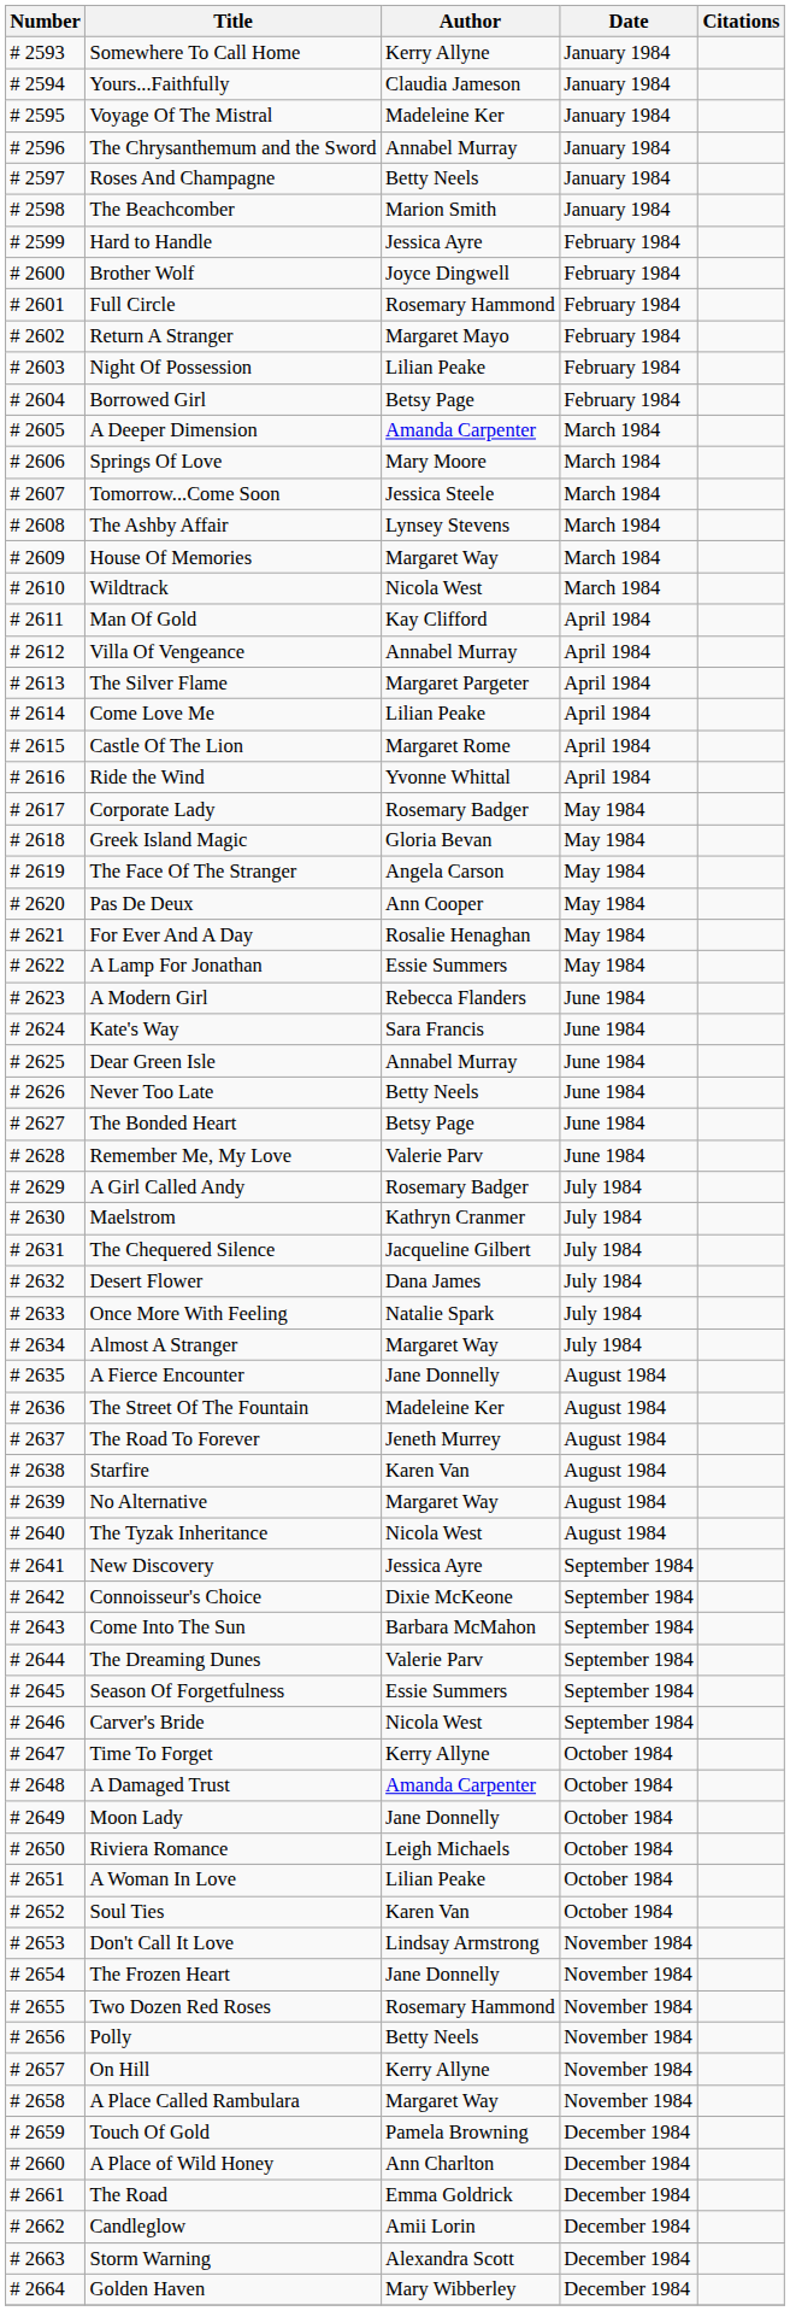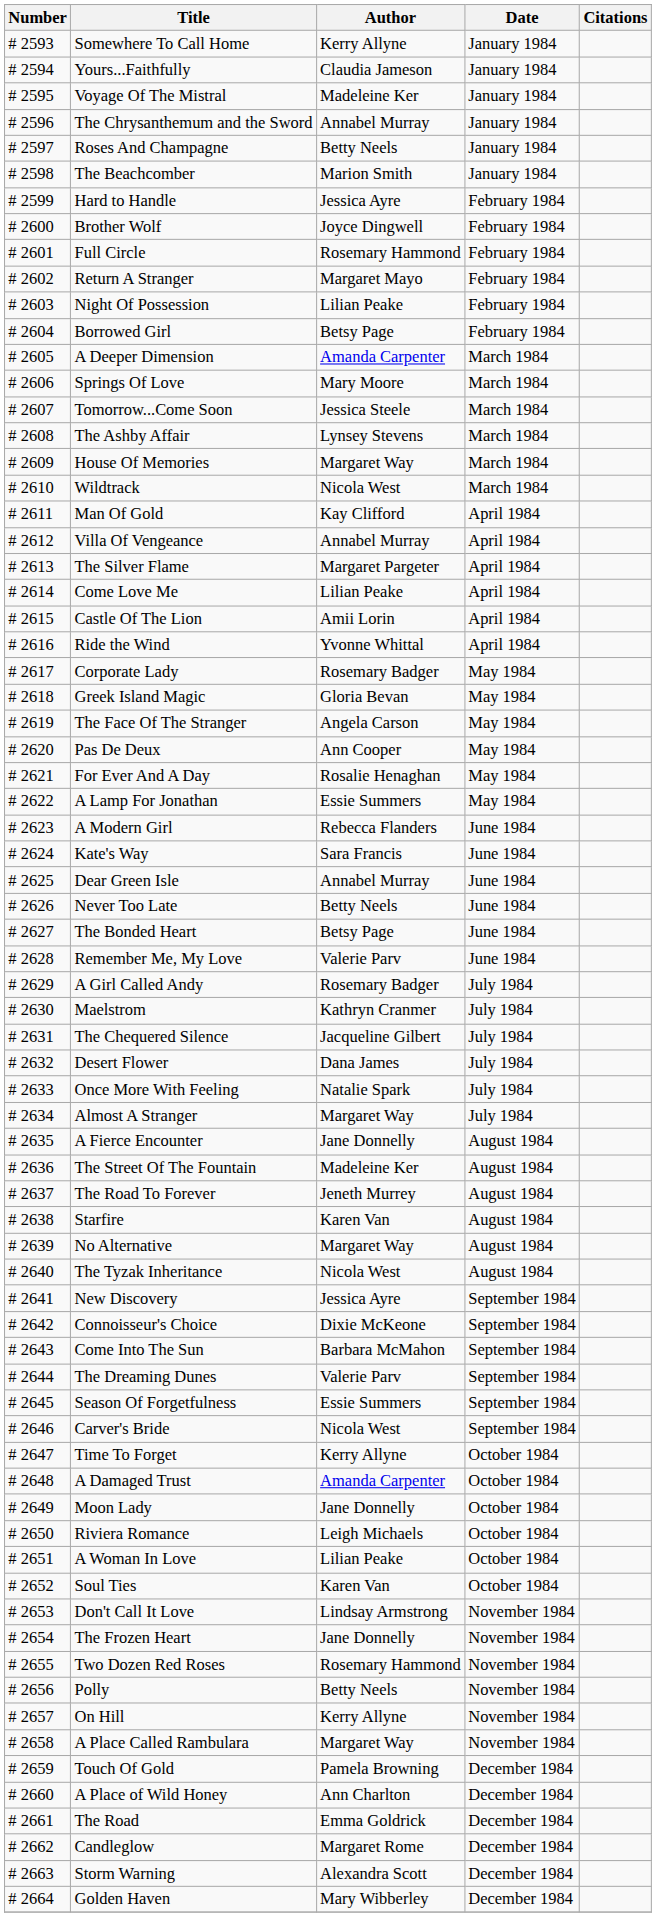 <table class="wikitable">
 <tr>
 <th>Number</th>
 <th>Title</th>
 <th>Author</th>
 <th>Date</th>
 <th>Citations</th>
 </tr>
 <tr>
 <td># 2593</td>
 <td>Somewhere To Call Home</td>
 <td>Kerry Allyne</td>
 <td>January 1984</td>
 <td></td>
 </tr>
 <tr>
 <td># 2594</td>
 <td>Yours...Faithfully</td>
 <td>Claudia Jameson</td>
 <td>January 1984</td>
 <td></td>
 </tr>
 <tr>
 <td># 2595</td>
 <td>Voyage Of The Mistral</td>
 <td>Madeleine Ker</td>
 <td>January 1984</td>
 <td></td>
 </tr>
 <tr>
 <td># 2596</td>
 <td>The Chrysanthemum and the Sword</td>
 <td>Annabel Murray</td>
 <td>January 1984</td>
 <td></td>
 </tr>
 <tr>
 <td># 2597</td>
 <td>Roses And Champagne</td>
 <td>Betty Neels</td>
 <td>January 1984</td>
 <td></td>
 </tr>
 <tr>
 <td># 2598</td>
 <td>The Beachcomber</td>
 <td>Marion Smith</td>
 <td>January 1984</td>
 <td></td>
 </tr>
 <tr>
 <td># 2599</td>
 <td>Hard to Handle</td>
 <td>Jessica Ayre</td>
 <td>February 1984</td>
 <td></td>
 </tr>
 <tr>
 <td># 2600</td>
 <td>Brother Wolf</td>
 <td>Joyce Dingwell</td>
 <td>February 1984</td>
 <td></td>
 </tr>
 <tr>
 <td># 2601</td>
 <td>Full Circle</td>
 <td>Rosemary Hammond</td>
 <td>February 1984</td>
 <td></td>
 </tr>
 <tr>
 <td># 2602</td>
 <td>Return A Stranger</td>
 <td>Margaret Mayo</td>
 <td>February 1984</td>
 <td></td>
 </tr>
 <tr>
 <td># 2603</td>
 <td>Night Of Possession</td>
 <td>Lilian Peake</td>
 <td>February 1984</td>
 <td></td>
 </tr>
 <tr>
 <td># 2604</td>
 <td>Borrowed Girl</td>
 <td>Betsy Page</td>
 <td>February 1984</td>
 <td></td>
 </tr>
 <tr>
 <td># 2605</td>
 <td>A Deeper Dimension</td>
 <td><a href='#'>Amanda Carpenter</a></td>
 <td>March 1984</td>
 <td></td>
 </tr>
 <tr>
 <td># 2606</td>
 <td>Springs Of Love</td>
 <td>Mary Moore</td>
 <td>March 1984</td>
 <td></td>
 </tr>
 <tr>
 <td># 2607</td>
 <td>Tomorrow...Come Soon</td>
 <td>Jessica Steele</td>
 <td>March 1984</td>
 <td></td>
 </tr>
 <tr>
 <td># 2608</td>
 <td>The Ashby Affair</td>
 <td>Lynsey Stevens</td>
 <td>March 1984</td>
 <td></td>
 </tr>
 <tr>
 <td># 2609</td>
 <td>House Of Memories</td>
 <td>Margaret Way</td>
 <td>March 1984</td>
 <td></td>
 </tr>
 <tr>
 <td># 2610</td>
 <td>Wildtrack</td>
 <td>Nicola West</td>
 <td>March 1984</td>
 <td></td>
 </tr>
 <tr>
 <td># 2611</td>
 <td>Man Of Gold</td>
 <td>Kay Clifford</td>
 <td>April 1984</td>
 <td></td>
 </tr>
 <tr>
 <td># 2612</td>
 <td>Villa Of Vengeance</td>
 <td>Annabel Murray</td>
 <td>April 1984</td>
 <td></td>
 </tr>
 <tr>
 <td># 2613</td>
 <td>The Silver Flame</td>
 <td>Margaret Pargeter</td>
 <td>April 1984</td>
 <td></td>
 </tr>
 <tr>
 <td># 2614</td>
 <td>Come Love Me</td>
 <td>Lilian Peake</td>
 <td>April 1984</td>
 <td></td>
 </tr>
 <tr>
 <td># 2615</td>
 <td>Castle Of The Lion</td>
-<td>Margaret Rome</td>
+<td>Amii Lorin</td>
 <td>April 1984</td>
 <td></td>
 </tr>
 <tr>
 <td># 2616</td>
 <td>Ride the Wind</td>
 <td>Yvonne Whittal</td>
 <td>April 1984</td>
 <td></td>
 </tr>
 <tr>
 <td># 2617</td>
 <td>Corporate Lady</td>
 <td>Rosemary Badger</td>
 <td>May 1984</td>
 <td></td>
 </tr>
 <tr>
 <td># 2618</td>
 <td>Greek Island Magic</td>
 <td>Gloria Bevan</td>
 <td>May 1984</td>
 <td></td>
 </tr>
 <tr>
 <td># 2619</td>
 <td>The Face Of The Stranger</td>
 <td>Angela Carson</td>
 <td>May 1984</td>
 <td></td>
 </tr>
 <tr>
 <td># 2620</td>
 <td>Pas De Deux</td>
 <td>Ann Cooper</td>
 <td>May 1984</td>
 <td></td>
 </tr>
 <tr>
 <td># 2621</td>
 <td>For Ever And A Day</td>
 <td>Rosalie Henaghan</td>
 <td>May 1984</td>
 <td></td>
 </tr>
 <tr>
 <td># 2622</td>
 <td>A Lamp For Jonathan</td>
 <td>Essie Summers</td>
 <td>May 1984</td>
 <td></td>
 </tr>
 <tr>
 <td># 2623</td>
 <td>A Modern Girl</td>
 <td>Rebecca Flanders</td>
 <td>June 1984</td>
 <td></td>
 </tr>
 <tr>
 <td># 2624</td>
 <td>Kate's Way</td>
 <td>Sara Francis</td>
 <td>June 1984</td>
 <td></td>
 </tr>
 <tr>
 <td># 2625</td>
 <td>Dear Green Isle</td>
 <td>Annabel Murray</td>
 <td>June 1984</td>
 <td></td>
 </tr>
 <tr>
 <td># 2626</td>
 <td>Never Too Late</td>
 <td>Betty Neels</td>
 <td>June 1984</td>
 <td></td>
 </tr>
 <tr>
 <td># 2627</td>
 <td>The Bonded Heart</td>
 <td>Betsy Page</td>
 <td>June 1984</td>
 <td></td>
 </tr>
 <tr>
 <td># 2628</td>
 <td>Remember Me, My Love</td>
 <td>Valerie Parv</td>
 <td>June 1984</td>
 <td></td>
 </tr>
 <tr>
 <td># 2629</td>
 <td>A Girl Called Andy</td>
 <td>Rosemary Badger</td>
 <td>July 1984</td>
 <td></td>
 </tr>
 <tr>
 <td># 2630</td>
 <td>Maelstrom</td>
 <td>Kathryn Cranmer</td>
 <td>July 1984</td>
 <td></td>
 </tr>
 <tr>
 <td># 2631</td>
 <td>The Chequered Silence</td>
 <td>Jacqueline Gilbert</td>
 <td>July 1984</td>
 <td></td>
 </tr>
 <tr>
 <td># 2632</td>
 <td>Desert Flower</td>
 <td>Dana James</td>
 <td>July 1984</td>
 <td></td>
 </tr>
 <tr>
 <td># 2633</td>
 <td>Once More With Feeling</td>
 <td>Natalie Spark</td>
 <td>July 1984</td>
 <td></td>
 </tr>
 <tr>
 <td># 2634</td>
 <td>Almost A Stranger</td>
 <td>Margaret Way</td>
 <td>July 1984</td>
 <td></td>
 </tr>
 <tr>
 <td># 2635</td>
 <td>A Fierce Encounter</td>
 <td>Jane Donnelly</td>
 <td>August 1984</td>
 <td></td>
 </tr>
 <tr>
 <td># 2636</td>
 <td>The Street Of The Fountain</td>
 <td>Madeleine Ker</td>
 <td>August 1984</td>
 <td></td>
 </tr>
 <tr>
 <td># 2637</td>
 <td>The Road To Forever</td>
 <td>Jeneth Murrey</td>
 <td>August 1984</td>
 <td></td>
 </tr>
 <tr>
 <td># 2638</td>
 <td>Starfire</td>
 <td>Karen Van</td>
 <td>August 1984</td>
 <td></td>
 </tr>
 <tr>
 <td># 2639</td>
 <td>No Alternative</td>
 <td>Margaret Way</td>
 <td>August 1984</td>
 <td></td>
 </tr>
 <tr>
 <td># 2640</td>
 <td>The Tyzak Inheritance</td>
 <td>Nicola West</td>
 <td>August 1984</td>
 <td></td>
 </tr>
 <tr>
 <td># 2641</td>
 <td>New Discovery</td>
 <td>Jessica Ayre</td>
 <td>September 1984</td>
 <td></td>
 </tr>
 <tr>
 <td># 2642</td>
 <td>Connoisseur's Choice</td>
 <td>Dixie McKeone</td>
 <td>September 1984</td>
 <td></td>
 </tr>
 <tr>
 <td># 2643</td>
 <td>Come Into The Sun</td>
 <td>Barbara McMahon</td>
 <td>September 1984</td>
 <td></td>
 </tr>
 <tr>
 <td># 2644</td>
 <td>The Dreaming Dunes</td>
 <td>Valerie Parv</td>
 <td>September 1984</td>
 <td></td>
 </tr>
 <tr>
 <td># 2645</td>
 <td>Season Of Forgetfulness</td>
 <td>Essie Summers</td>
 <td>September 1984</td>
 <td></td>
 </tr>
 <tr>
 <td># 2646</td>
 <td>Carver's Bride</td>
 <td>Nicola West</td>
 <td>September 1984</td>
 <td></td>
 </tr>
 <tr>
 <td># 2647</td>
 <td>Time To Forget</td>
 <td>Kerry Allyne</td>
 <td>October 1984</td>
 <td></td>
 </tr>
 <tr>
 <td># 2648</td>
 <td>A Damaged Trust</td>
 <td><a href='#'>Amanda Carpenter</a></td>
 <td>October 1984</td>
 <td></td>
 </tr>
 <tr>
 <td># 2649</td>
 <td>Moon Lady</td>
 <td>Jane Donnelly</td>
 <td>October 1984</td>
 <td></td>
 </tr>
 <tr>
 <td># 2650</td>
 <td>Riviera Romance</td>
 <td>Leigh Michaels</td>
 <td>October 1984</td>
 <td></td>
 </tr>
 <tr>
 <td># 2651</td>
 <td>A Woman In Love</td>
 <td>Lilian Peake</td>
 <td>October 1984</td>
 <td></td>
 </tr>
 <tr>
 <td># 2652</td>
 <td>Soul Ties</td>
 <td>Karen Van</td>
 <td>October 1984</td>
 <td></td>
 </tr>
 <tr>
 <td># 2653</td>
 <td>Don't Call It Love</td>
 <td>Lindsay Armstrong</td>
 <td>November 1984</td>
 <td></td>
 </tr>
 <tr>
 <td># 2654</td>
 <td>The Frozen Heart</td>
 <td>Jane Donnelly</td>
 <td>November 1984</td>
 <td></td>
 </tr>
 <tr>
 <td># 2655</td>
 <td>Two Dozen Red Roses</td>
 <td>Rosemary Hammond</td>
 <td>November 1984</td>
 <td></td>
 </tr>
 <tr>
 <td># 2656</td>
 <td>Polly</td>
 <td>Betty Neels</td>
 <td>November 1984</td>
 <td></td>
 </tr>
 <tr>
 <td># 2657</td>
 <td>On Hill</td>
 <td>Kerry Allyne</td>
 <td>November 1984</td>
 <td></td>
 </tr>
 <tr>
 <td># 2658</td>
 <td>A Place Called Rambulara</td>
 <td>Margaret Way</td>
 <td>November 1984</td>
 <td></td>
 </tr>
 <tr>
 <td># 2659</td>
 <td>Touch Of Gold</td>
 <td>Pamela Browning</td>
 <td>December 1984</td>
 <td></td>
 </tr>
 <tr>
 <td># 2660</td>
 <td>A Place of Wild Honey</td>
 <td>Ann Charlton</td>
 <td>December 1984</td>
 <td></td>
 </tr>
 <tr>
 <td># 2661</td>
 <td>The Road</td>
 <td>Emma Goldrick</td>
 <td>December 1984</td>
 <td></td>
 </tr>
 <tr>
 <td># 2662</td>
 <td>Candleglow</td>
-<td>Amii Lorin</td>
+<td>Margaret Rome</td>
 <td>December 1984</td>
 <td></td>
 </tr>
 <tr>
 <td># 2663</td>
 <td>Storm Warning</td>
 <td>Alexandra Scott</td>
 <td>December 1984</td>
 <td></td>
 </tr>
 <tr>
 <td># 2664</td>
 <td>Golden Haven</td>
 <td>Mary Wibberley</td>
 <td>December 1984</td>
 <td></td>
 </tr>
 <tr>
 </tr>
 </table>
